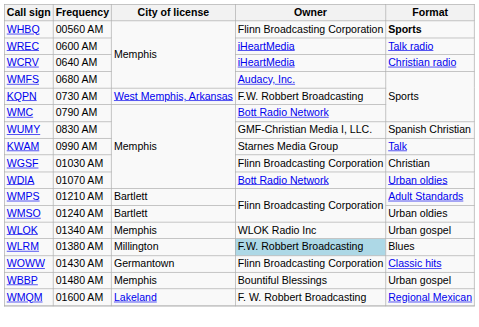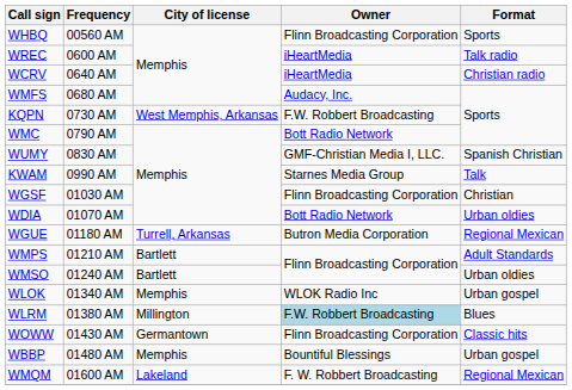 <table class="wikitable sortable">
 <tr>
 <th>Call sign</th>
 <th>Frequency</th>
 <th>City of license</th>
 <th>Owner</th>
 <th>Format</th>
 </tr>
 <tr>
 <td><a href='#'>WHBQ</a></td>
 <td><span>00</span>560 AM</td>
 <td rowspan="4">Memphis</td>
 <td>Flinn Broadcasting Corporation</td>
-<td><strong>Sports</strong></td>
+<td>Sports</td>
 </tr>
 <tr>
 <td><a href='#'>WREC</a></td>
 <td><span>0</span>600 AM</td>
 <td><a href='#'>iHeartMedia</a></td>
 <td><a href='#'>Talk radio</a></td>
 </tr>
 <tr>
 <td><a href='#'>WCRV</a></td>
 <td><span>0</span>640 AM</td>
 <td><a href='#'>iHeartMedia</a></td>
 <td><a href='#'>Christian radio</a></td>
 </tr>
 <tr>
 <td><a href='#'>WMFS</a></td>
 <td><span>0</span>680 AM</td>
 <td><a href='#'>Audacy, Inc.</a></td>
 <td rowspan="3">Sports</td>
 </tr>
 <tr>
 <td><a href='#'>KQPN</a></td>
 <td><span>0</span>730 AM</td>
 <td><a href='#'>West Memphis, Arkansas</a></td>
 <td>F.W. Robbert Broadcasting</td>
 </tr>
 <tr>
 <td><a href='#'>WMC</a></td>
 <td><span>0</span>790 AM</td>
 <td rowspan="5">Memphis</td>
 <td><a href='#'>Bott Radio Network</a></td>
 </tr>
 <tr>
 <td><a href='#'>WUMY</a></td>
 <td><span>0</span>830 AM</td>
 <td>GMF-Christian Media I, LLC.</td>
 <td>Spanish Christian</td>
 </tr>
 <tr>
 <td><a href='#'>KWAM</a></td>
 <td><span>0</span>990 AM</td>
 <td>Starnes Media Group</td>
 <td><a href='#'>Talk</a></td>
 </tr>
 <tr>
 <td><a href='#'>WGSF</a></td>
 <td><span>0</span>1030 AM</td>
 <td>Flinn Broadcasting Corporation</td>
 <td>Christian</td>
 </tr>
 <tr>
 <td><a href='#'>WDIA</a></td>
 <td><span>0</span>1070 AM</td>
 <td><a href='#'>Bott Radio Network</a></td>
 <td><a href='#'>Urban oldies</a></td>
 </tr>
 <tr>
+<td><a href='#'>WGUE</a></td>
+<td><span>0</span>1180 AM</td>
+<td><a href='#'>Turrell, Arkansas</a></td>
+<td>Butron Media Corporation</td>
+<td><a href='#'>Regional Mexican</a></td>
+</tr>
+<tr>
 <td><a href='#'>WMPS</a></td>
 <td><span>0</span>1210 AM</td>
 <td>Bartlett</td>
 <td rowspan="2">Flinn Broadcasting Corporation</td>
 <td><a href='#'>Adult Standards</a></td>
 </tr>
 <tr>
 <td><a href='#'>WMSO</a></td>
 <td><span>0</span>1240 AM</td>
 <td>Bartlett</td>
 <td>Urban oldies</td>
 </tr>
 <tr>
 <td><a href='#'>WLOK</a></td>
 <td><span>0</span>1340 AM</td>
 <td>Memphis</td>
 <td>WLOK Radio Inc</td>
 <td>Urban gospel</td>
 </tr>
 <tr>
 <td><a href='#'>WLRM</a></td>
 <td><span>0</span>1380 AM</td>
 <td>Millington</td>
 <td style="background: lightblue;">F.W. Robbert Broadcasting</td>
 <td>Blues</td>
 </tr>
 <tr>
 <td><a href='#'>WOWW</a></td>
 <td><span>0</span>1430 AM</td>
 <td>Germantown</td>
 <td>Flinn Broadcasting Corporation</td>
 <td><a href='#'>Classic hits</a></td>
 </tr>
 <tr>
 <td><a href='#'>WBBP</a></td>
 <td><span>0</span>1480 AM</td>
 <td>Memphis</td>
 <td>Bountiful Blessings</td>
 <td>Urban gospel</td>
 </tr>
 <tr>
 <td><a href='#'>WMQM</a></td>
 <td><span>0</span>1600 AM</td>
 <td><a href='#'>Lakeland</a></td>
 <td>F. W. Robbert Broadcasting</td>
 <td><a href='#'>Regional Mexican</a></td>
 </tr>
 <tr>
 </tr>
 </table>
